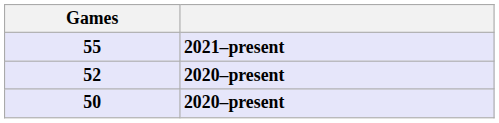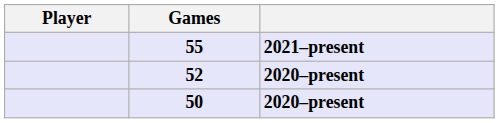 <table class="wikitable sortable" width=35%>
 <tr>
+<th>Player</th>
 <th>Games</th>
 <th></th>
 </tr>
 <tr style=background:#E6E6FA>
+<td><strong></strong></td>
 <td align=center><strong>55</strong></td>
 <td><strong>2021–present</strong></td>
 </tr>
 <tr style=background:#E6E6FA>
+<td><strong></strong></td>
 <td align=center><strong>52</strong></td>
 <td><strong>2020–present</strong></td>
 </tr>
 <tr style=background:#E6E6FA>
+<td><strong></strong></td>
 <td align=center><strong>50</strong></td>
 <td><strong>2020–present</strong></td>
 </tr>
 </table>
